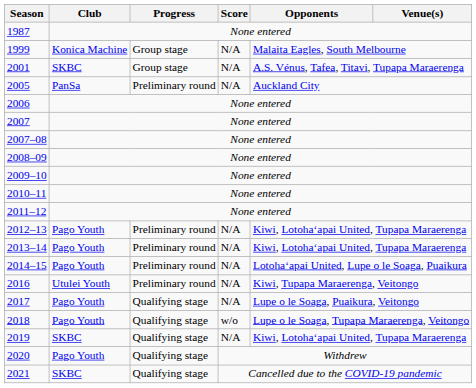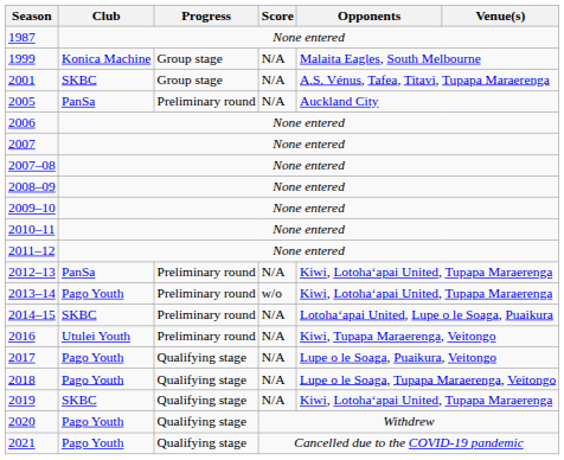 <table class="wikitable Sortable">
 <tr>
 <th>Season</th>
 <th>Club</th>
 <th>Progress</th>
 <th>Score</th>
 <th>Opponents</th>
 <th>Venue(s)</th>
 </tr>
 <tr>
 <td><a href='#'>1987</a></td>
 <td colspan=5 align=center><em>None entered</em></td>
 </tr>
 <tr>
 <td><a href='#'>1999</a></td>
 <td><a href='#'>Konica Machine</a></td>
 <td>Group stage</td>
 <td>N/A</td>
 <td colspan="2"> <a href='#'>Malaita Eagles</a>,  <a href='#'>South Melbourne</a></td>
 </tr>
 <tr>
 <td><a href='#'>2001</a></td>
 <td><a href='#'>SKBC</a></td>
 <td>Group stage</td>
 <td>N/A</td>
 <td colspan="2"> <a href='#'>A.S. Vénus</a>,  <a href='#'>Tafea</a>,  <a href='#'>Titavi</a>,  <a href='#'>Tupapa Maraerenga</a></td>
 </tr>
 <tr>
 <td><a href='#'>2005</a></td>
 <td><a href='#'>PanSa</a></td>
 <td>Preliminary round</td>
 <td>N/A</td>
 <td colspan="2"> <a href='#'>Auckland City</a></td>
 </tr>
 <tr>
 <td><a href='#'>2006</a></td>
 <td colspan=5 align=center><em>None entered</em></td>
 </tr>
 <tr>
 <td><a href='#'>2007</a></td>
 <td colspan=5 align=center><em>None entered</em></td>
 </tr>
 <tr>
 <td><a href='#'>2007–08</a></td>
 <td colspan=5 align=center><em>None entered</em></td>
 </tr>
 <tr>
 <td><a href='#'>2008–09</a></td>
 <td colspan=5 align=center><em>None entered</em></td>
 </tr>
 <tr>
 <td><a href='#'>2009–10</a></td>
 <td colspan=5 align=center><em>None entered</em></td>
 </tr>
 <tr>
 <td><a href='#'>2010–11</a></td>
 <td colspan=5 align=center><em>None entered</em></td>
 </tr>
 <tr>
 <td><a href='#'>2011–12</a></td>
 <td colspan=5 align=center><em>None entered</em></td>
 </tr>
 <tr>
 <td><a href='#'>2012–13</a></td>
-<td><a href='#'>Pago Youth</a></td>
+<td><a href='#'>PanSa</a></td>
 <td>Preliminary round</td>
 <td>N/A</td>
 <td colspan="2"> <a href='#'>Kiwi</a>,  <a href='#'>Lotohaʻapai United</a>,  <a href='#'>Tupapa Maraerenga</a></td>
 </tr>
 <tr>
 <td><a href='#'>2013–14</a></td>
 <td><a href='#'>Pago Youth</a></td>
 <td>Preliminary round</td>
-<td>N/A</td>
+<td>w/o</td>
 <td colspan="2"> <a href='#'>Kiwi</a>,  <a href='#'>Lotohaʻapai United</a>,  <a href='#'>Tupapa Maraerenga</a></td>
 </tr>
 <tr>
 <td><a href='#'>2014–15</a></td>
-<td><a href='#'>Pago Youth</a></td>
+<td><a href='#'>SKBC</a></td>
 <td>Preliminary round</td>
 <td>N/A</td>
 <td colspan="2"> <a href='#'>Lotohaʻapai United</a>,  <a href='#'>Lupe o le Soaga</a>,  <a href='#'>Puaikura</a></td>
 </tr>
 <tr>
 <td><a href='#'>2016</a></td>
 <td><a href='#'>Utulei Youth</a></td>
 <td>Preliminary round</td>
 <td>N/A</td>
 <td colspan="2"> <a href='#'>Kiwi</a>,  <a href='#'>Tupapa Maraerenga</a>,  <a href='#'>Veitongo</a></td>
 </tr>
 <tr>
 <td><a href='#'>2017</a></td>
 <td><a href='#'>Pago Youth</a></td>
 <td>Qualifying stage</td>
 <td>N/A</td>
 <td colspan="2"> <a href='#'>Lupe o le Soaga</a>,  <a href='#'>Puaikura</a>,  <a href='#'>Veitongo</a></td>
 </tr>
 <tr>
 <td><a href='#'>2018</a></td>
 <td><a href='#'>Pago Youth</a></td>
 <td>Qualifying stage</td>
-<td>w/o</td>
+<td>N/A</td>
 <td colspan="2"> <a href='#'>Lupe o le Soaga</a>,  <a href='#'>Tupapa Maraerenga</a>,  <a href='#'>Veitongo</a></td>
 </tr>
 <tr>
 <td><a href='#'>2019</a></td>
 <td><a href='#'>SKBC</a></td>
 <td>Qualifying stage</td>
 <td>N/A</td>
 <td colspan="2"> <a href='#'>Kiwi</a>,  <a href='#'>Lotohaʻapai United</a>,  <a href='#'>Tupapa Maraerenga</a></td>
 </tr>
 <tr>
 <td><a href='#'>2020</a></td>
 <td><a href='#'>Pago Youth</a></td>
 <td>Qualifying stage</td>
 <td colspan=3 align=center><em>Withdrew</em></td>
 </tr>
 <tr>
 <td><a href='#'>2021</a></td>
-<td><a href='#'>SKBC</a></td>
+<td><a href='#'>Pago Youth</a></td>
 <td>Qualifying stage</td>
 <td colspan=3 align=center><em>Cancelled due to the <a href='#'>COVID-19 pandemic</a></em></td>
 </tr>
 </table>
